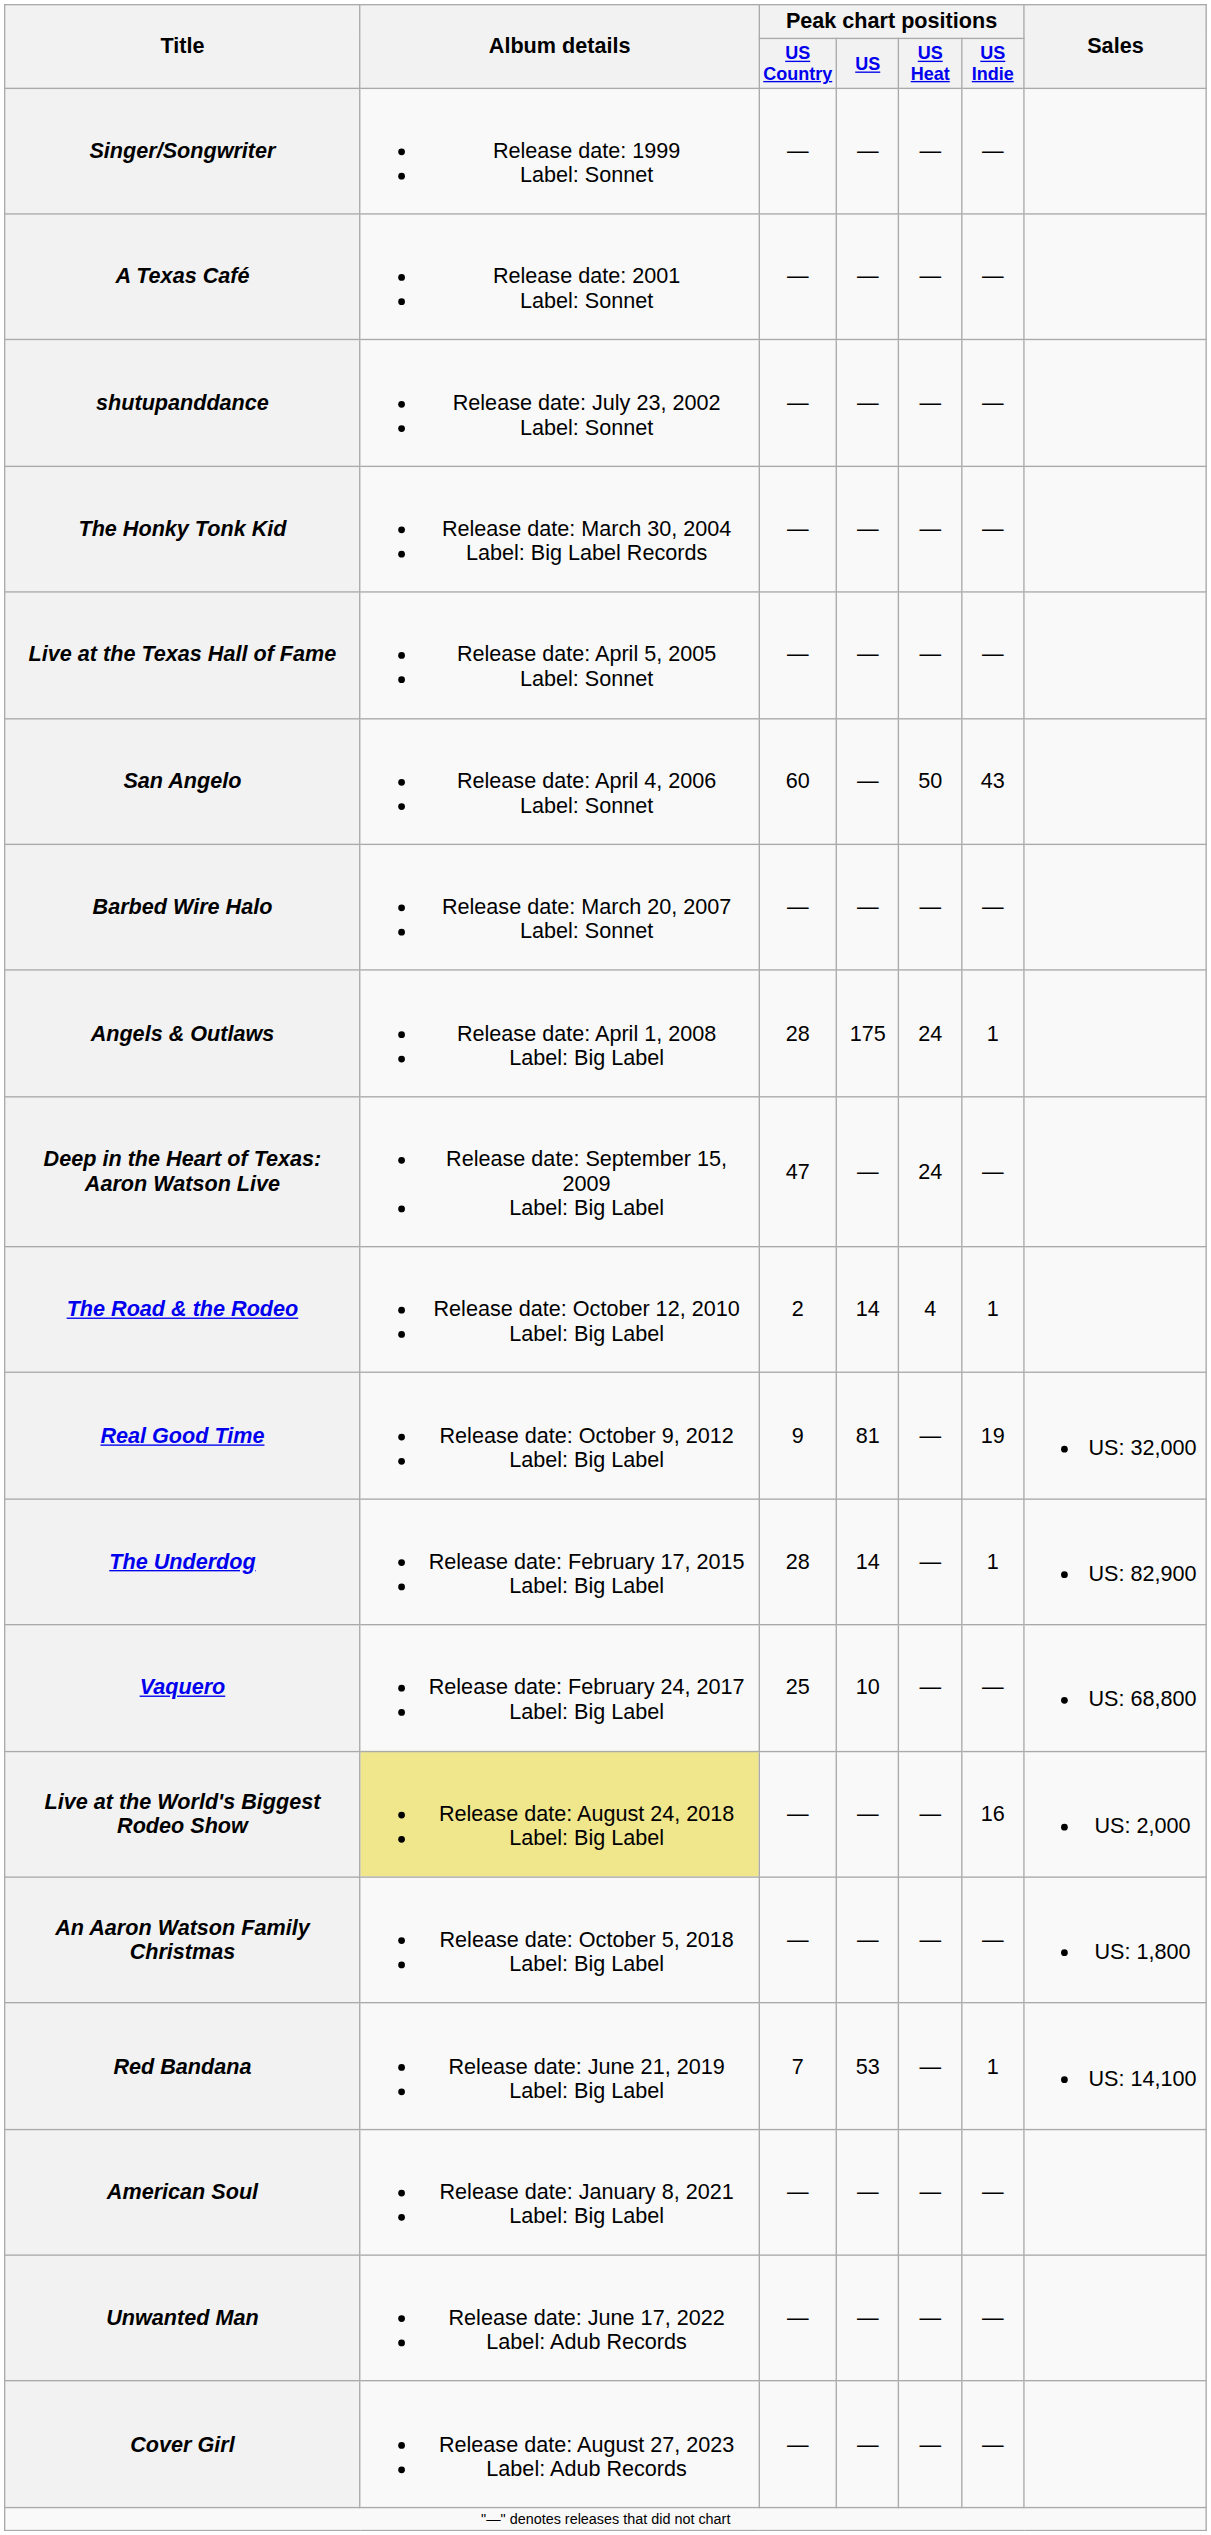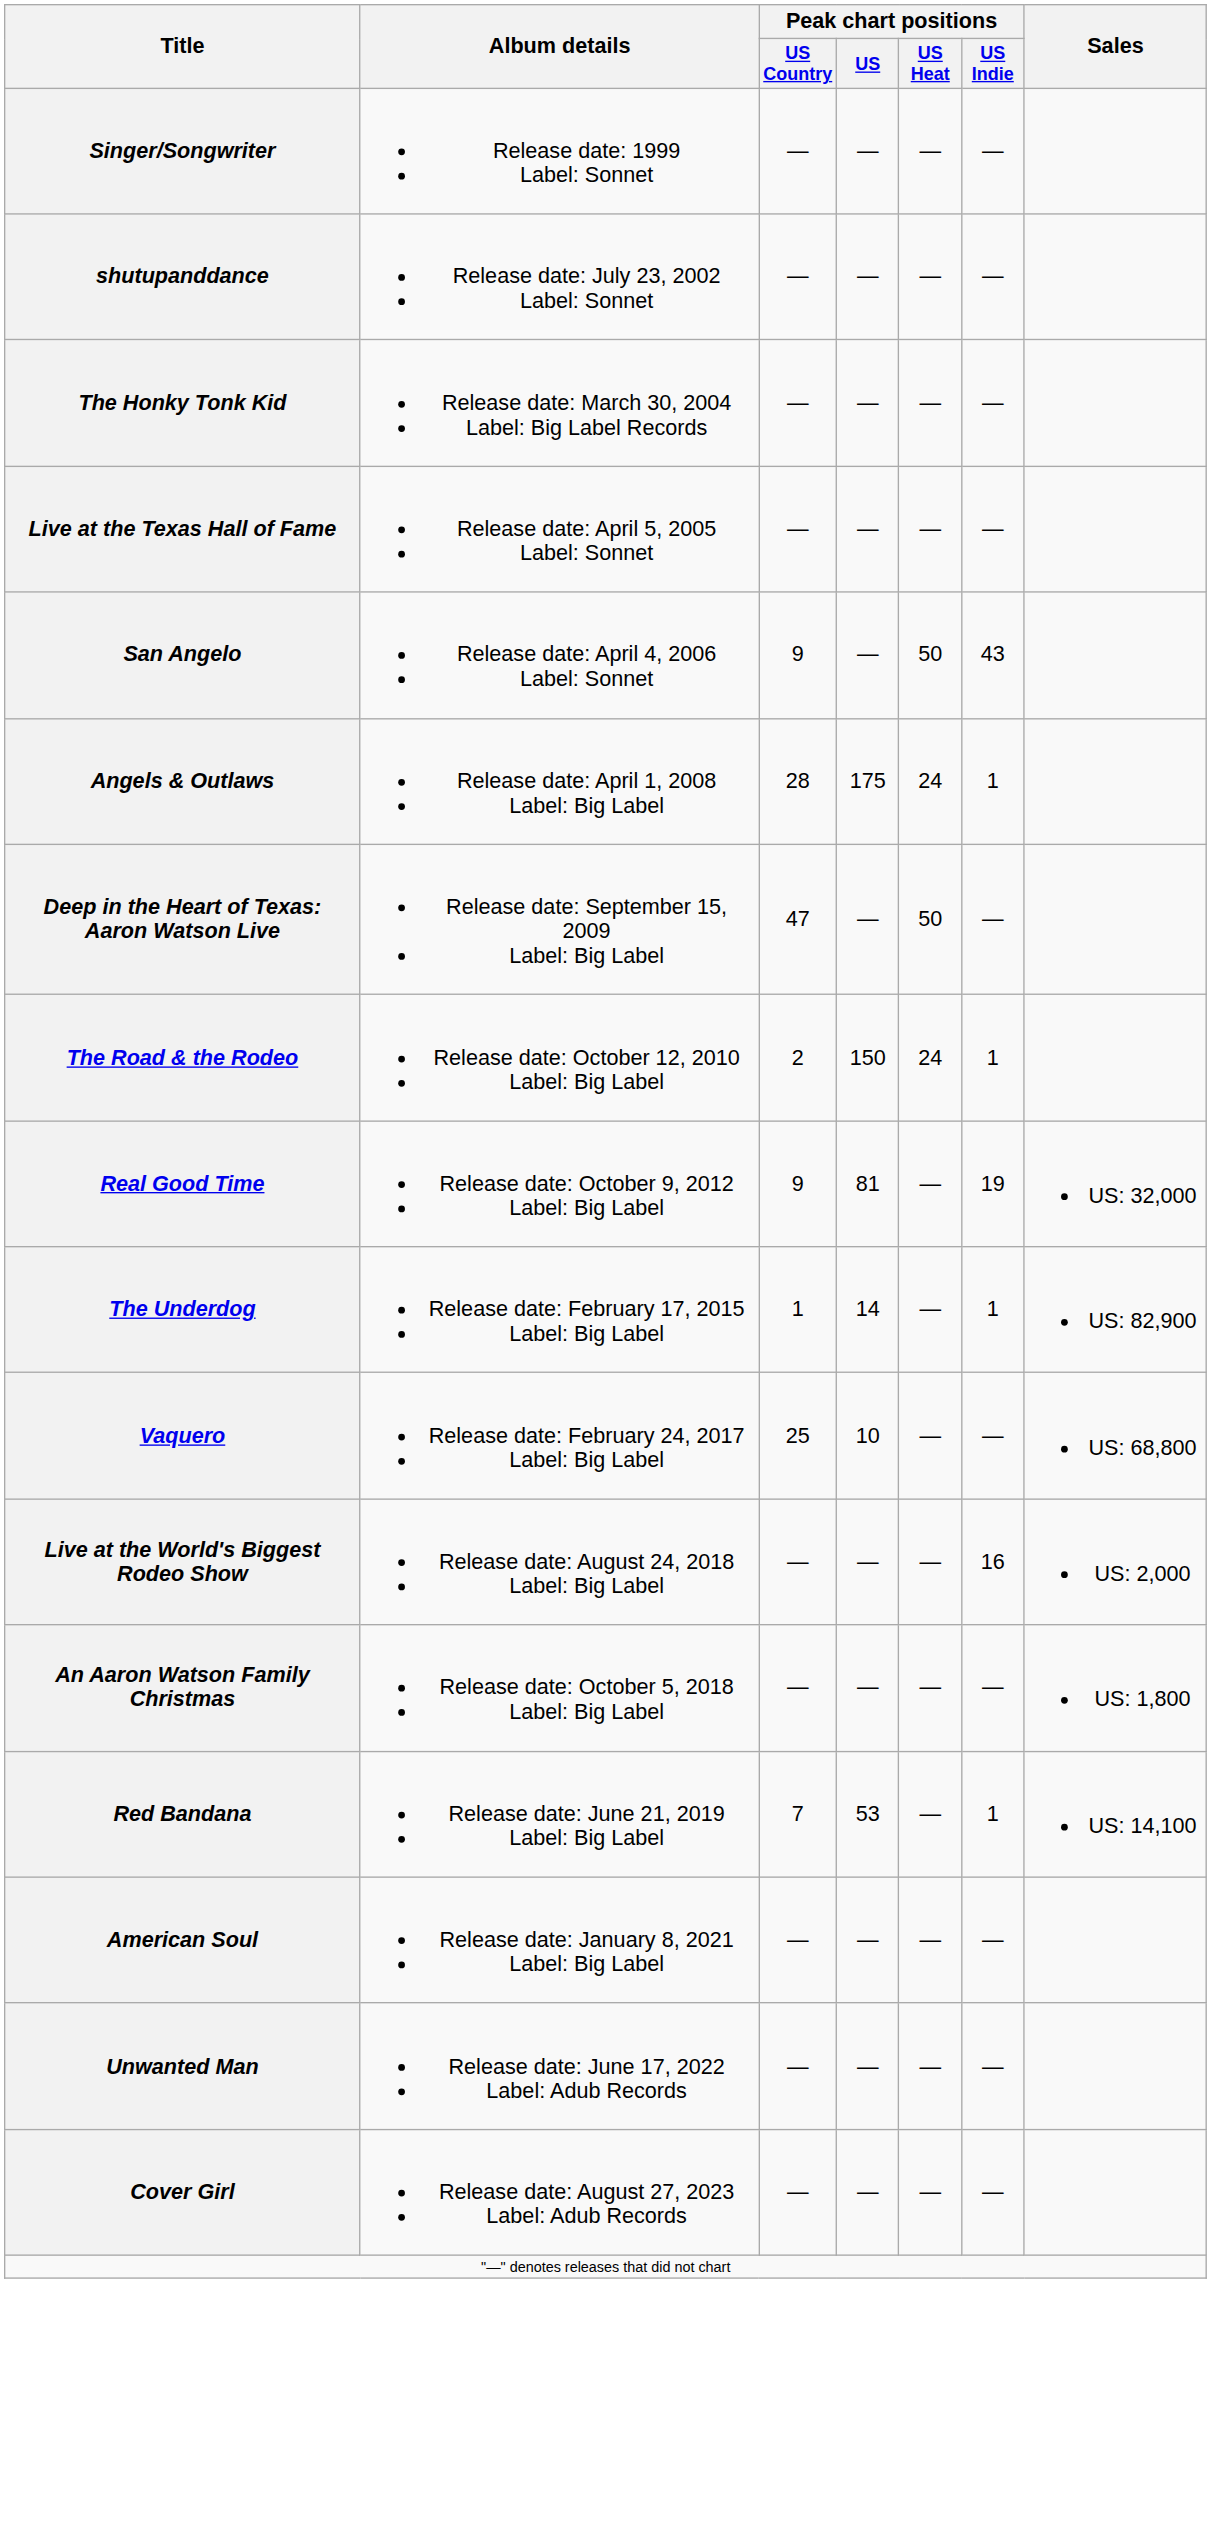 <table class="wikitable plainrowheaders" style="text-align:center;">
 <tr>
 <th rowspan="2" style="width:16em;">Title</th>
 <th rowspan="2" style="width:18em;">Album details</th>
 <th colspan="4">Peak chart positions</th>
 <th rowspan="2" style="width:8em;">Sales</th>
 </tr>
 <tr style="font-size:smaller;">
 <th width="40"><a href='#'>US Country</a><br></th>
 <th width="40"><a href='#'>US</a><br></th>
 <th width="40"><a href='#'>US Heat</a><br></th>
 <th width="40"><a href='#'>US Indie</a><br></th>
 </tr>
 <tr>
 <th scope="row"><em>Singer/Songwriter</em></th>
 <td><br><ul><li>Release date: 1999</li><li>Label: Sonnet</li></ul></td>
-<td>—</td>
-<td>—</td>
-<td>—</td>
-<td>—</td>
-<td></td>
-</tr>
-<tr>
-<th scope="row"><em>A Texas Café</em></th>
-<td><br><ul><li>Release date: 2001</li><li>Label: Sonnet</li></ul></td>
 <td>—</td>
 <td>—</td>
 <td>—</td>
 <td>—</td>
 <td></td>
 </tr>
 <tr>
 <th scope="row"><em>shutupanddance</em></th>
 <td><br><ul><li>Release date: July 23, 2002</li><li>Label: Sonnet</li></ul></td>
 <td>—</td>
 <td>—</td>
 <td>—</td>
 <td>—</td>
 <td></td>
 </tr>
 <tr>
 <th scope="row"><em>The Honky Tonk Kid</em></th>
 <td><br><ul><li>Release date: March 30, 2004</li><li>Label: Big Label Records</li></ul></td>
 <td>—</td>
 <td>—</td>
 <td>—</td>
 <td>—</td>
 <td></td>
 </tr>
 <tr>
 <th scope="row"><em>Live at the Texas Hall of Fame</em></th>
 <td><br><ul><li>Release date: April 5, 2005</li><li>Label: Sonnet</li></ul></td>
 <td>—</td>
 <td>—</td>
 <td>—</td>
 <td>—</td>
 <td></td>
 </tr>
 <tr>
 <th scope="row"><em>San Angelo</em></th>
 <td><br><ul><li>Release date: April 4, 2006</li><li>Label: Sonnet</li></ul></td>
-<td>60</td>
+<td>9</td>
 <td>—</td>
 <td>50</td>
 <td>43</td>
-<td></td>
-</tr>
-<tr>
-<th scope="row"><em>Barbed Wire Halo</em></th>
-<td><br><ul><li>Release date: March 20, 2007</li><li>Label: Sonnet</li></ul></td>
-<td>—</td>
-<td>—</td>
-<td>—</td>
-<td>—</td>
 <td></td>
 </tr>
 <tr>
 <th scope="row"><em>Angels & Outlaws</em></th>
 <td><br><ul><li>Release date: April 1, 2008</li><li>Label: Big Label</li></ul></td>
 <td>28</td>
 <td>175</td>
 <td>24</td>
 <td>1</td>
 <td></td>
 </tr>
 <tr>
 <th scope="row"><em>Deep in the Heart of Texas:<br>Aaron Watson Live</em></th>
 <td><br><ul><li>Release date: September 15, 2009</li><li>Label: Big Label</li></ul></td>
 <td>47</td>
 <td>—</td>
-<td>24</td>
+<td>50</td>
 <td>—</td>
 <td></td>
 </tr>
 <tr>
 <th scope="row"><em><a href='#'>The Road & the Rodeo</a></em></th>
 <td><br><ul><li>Release date: October 12, 2010</li><li>Label: Big Label</li></ul></td>
 <td>2</td>
-<td>14</td>
-<td>4</td>
+<td>150</td>
+<td>24</td>
 <td>1</td>
 <td></td>
 </tr>
 <tr>
 <th scope="row"><em><a href='#'>Real Good Time</a></em></th>
 <td><br><ul><li>Release date: October 9, 2012</li><li>Label: Big Label</li></ul></td>
 <td>9</td>
 <td>81</td>
 <td>—</td>
 <td>19</td>
 <td><br><ul><li>US: 32,000</li></ul></td>
 </tr>
 <tr>
 <th scope="row"><em><a href='#'>The Underdog</a></em></th>
 <td><br><ul><li>Release date: February 17, 2015</li><li>Label: Big Label</li></ul></td>
-<td>28</td>
+<td>1</td>
 <td>14</td>
 <td>—</td>
 <td>1</td>
 <td><br><ul><li>US: 82,900</li></ul></td>
 </tr>
 <tr>
 <th scope="row"><em><a href='#'>Vaquero</a></em></th>
 <td><br><ul><li>Release date: February 24, 2017</li><li>Label: Big Label</li></ul></td>
 <td>25</td>
 <td>10</td>
 <td>—</td>
 <td>—</td>
 <td><br><ul><li>US: 68,800</li></ul></td>
 </tr>
 <tr>
 <th scope="row"><em>Live at the World's Biggest Rodeo Show</em></th>
-<td style="background: khaki;"><br><ul><li>Release date: August 24, 2018</li><li>Label: Big Label</li></ul></td>
+<td><br><ul><li>Release date: August 24, 2018</li><li>Label: Big Label</li></ul></td>
 <td>—</td>
 <td>—</td>
 <td>—</td>
 <td>16</td>
 <td><br><ul><li>US: 2,000</li></ul></td>
 </tr>
 <tr>
 <th scope="row"><em>An Aaron Watson Family Christmas</em></th>
 <td><br><ul><li>Release date: October 5, 2018</li><li>Label: Big Label</li></ul></td>
 <td>—</td>
 <td>—</td>
 <td>—</td>
 <td>—</td>
 <td><br><ul><li>US: 1,800</li></ul></td>
 </tr>
 <tr>
 <th scope="row"><em>Red Bandana</em></th>
 <td><br><ul><li>Release date: June 21, 2019</li><li>Label: Big Label</li></ul></td>
 <td>7</td>
 <td>53</td>
 <td>—</td>
 <td>1</td>
 <td><br><ul><li>US: 14,100</li></ul></td>
 </tr>
 <tr>
 <th scope="row"><em>American Soul</em></th>
 <td><br><ul><li>Release date: January 8, 2021</li><li>Label: Big Label</li></ul></td>
 <td>—</td>
 <td>—</td>
 <td>—</td>
 <td>—</td>
 <td></td>
 </tr>
 <tr>
 <th scope="row"><em>Unwanted Man</em></th>
 <td><br><ul><li>Release date: June 17, 2022</li><li>Label: Adub Records</li></ul></td>
 <td>—</td>
 <td>—</td>
 <td>—</td>
 <td>—</td>
 <td></td>
 </tr>
 <tr>
 <th scope="row"><em>Cover Girl</em></th>
 <td><br><ul><li>Release date: August 27, 2023</li><li>Label: Adub Records</li></ul></td>
 <td>—</td>
 <td>—</td>
 <td>—</td>
 <td>—</td>
 <td></td>
 </tr>
 <tr>
 <td colspan="7" style="font-size:8pt">"—" denotes releases that did not chart</td>
 </tr>
 </table>
